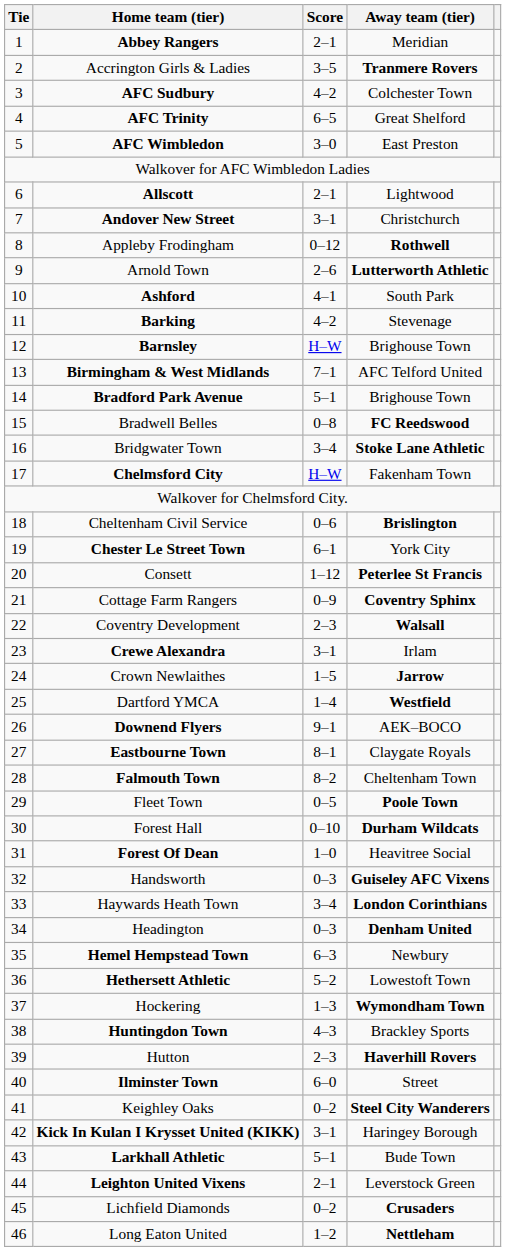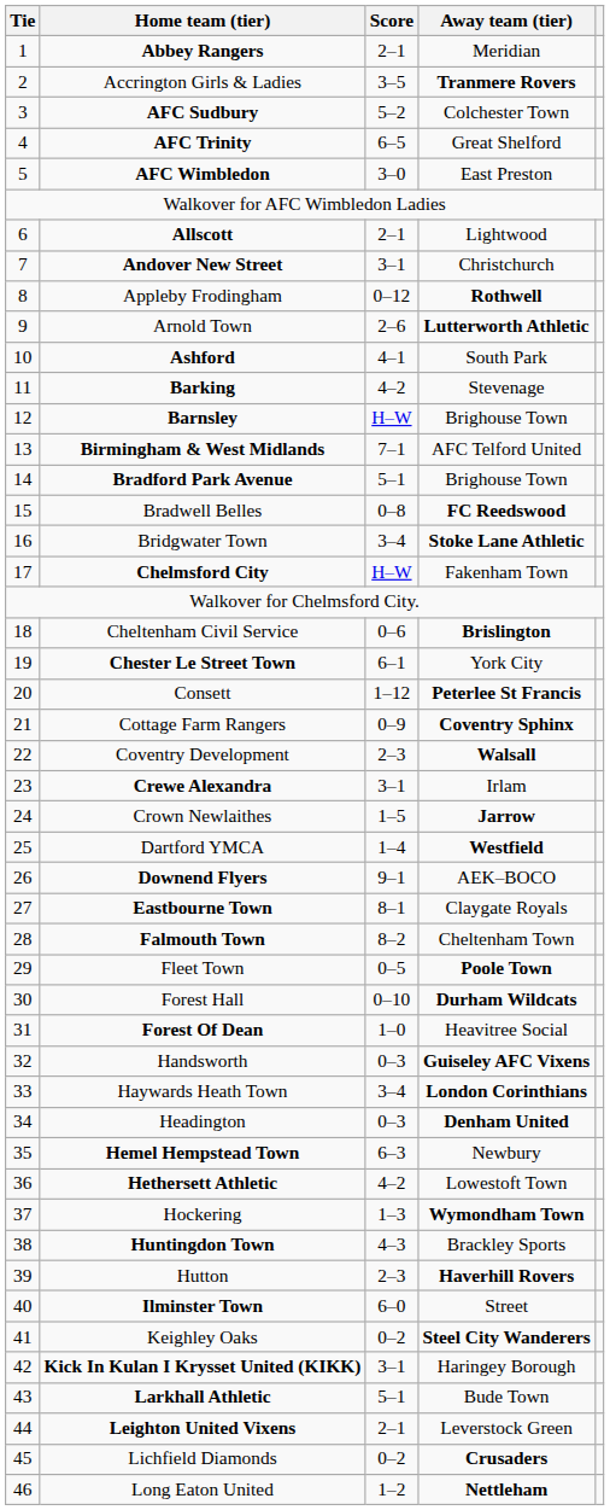 <table class="wikitable" style="text-align:center; font-size:85%">
 <tr>
 <th>Tie</th>
 <th>Home team (tier)</th>
 <th>Score</th>
 <th>Away team (tier)</th>
 <th></th>
 </tr>
 <tr>
 <td>1</td>
 <td><strong>Abbey Rangers</strong></td>
 <td>2–1 </td>
 <td>Meridian</td>
 <td></td>
 </tr>
 <tr>
 <td>2</td>
 <td>Accrington Girls & Ladies</td>
 <td>3–5</td>
 <td><strong>Tranmere Rovers</strong></td>
 <td></td>
 </tr>
 <tr>
 <td>3</td>
 <td><strong>AFC Sudbury</strong></td>
-<td>4–2</td>
+<td>5–2</td>
 <td>Colchester Town</td>
 <td></td>
 </tr>
 <tr>
 <td>4</td>
 <td><strong>AFC Trinity</strong></td>
 <td>6–5</td>
 <td>Great Shelford</td>
 <td></td>
 </tr>
 <tr>
 <td>5</td>
 <td><strong>AFC Wimbledon</strong></td>
 <td align="center">3–0</td>
 <td>East Preston</td>
 <td></td>
 </tr>
 <tr>
 <td colspan="5">Walkover for AFC Wimbledon Ladies</td>
 </tr>
 <tr>
 <td>6</td>
 <td><strong>Allscott</strong></td>
 <td>2–1</td>
 <td>Lightwood</td>
 <td></td>
 </tr>
 <tr>
 <td>7</td>
 <td><strong>Andover New Street</strong></td>
 <td>3–1</td>
 <td>Christchurch</td>
 <td></td>
 </tr>
 <tr>
 <td>8</td>
 <td>Appleby Frodingham</td>
 <td align="center">0–12</td>
 <td><strong>Rothwell</strong></td>
 <td></td>
 </tr>
 <tr>
 <td>9</td>
 <td>Arnold Town</td>
 <td>2–6</td>
 <td><strong>Lutterworth Athletic</strong></td>
 <td></td>
 </tr>
 <tr>
 <td>10</td>
 <td><strong>Ashford</strong></td>
 <td>4–1</td>
 <td>South Park</td>
 <td></td>
 </tr>
 <tr>
 <td>11</td>
 <td><strong>Barking</strong></td>
 <td>4–2</td>
 <td>Stevenage</td>
 <td></td>
 </tr>
 <tr>
 <td>12</td>
 <td><strong>Barnsley</strong></td>
 <td><a href='#'>H–W</a></td>
 <td>Brighouse Town</td>
 <td></td>
 </tr>
 <tr>
 <td>13</td>
 <td><strong>Birmingham & West Midlands</strong></td>
 <td>7–1</td>
 <td>AFC Telford United</td>
 <td></td>
 </tr>
 <tr>
 <td>14</td>
 <td><strong>Bradford Park Avenue</strong></td>
 <td>5–1</td>
 <td>Brighouse Town</td>
 <td></td>
 </tr>
 <tr>
 <td>15</td>
 <td>Bradwell Belles</td>
 <td>0–8</td>
 <td><strong>FC Reedswood</strong></td>
 <td></td>
 </tr>
 <tr>
 <td>16</td>
 <td>Bridgwater Town</td>
 <td>3–4</td>
 <td><strong>Stoke Lane Athletic</strong></td>
 <td></td>
 </tr>
 <tr>
 <td>17</td>
 <td><strong>Chelmsford City</strong></td>
 <td><a href='#'>H–W</a></td>
 <td>Fakenham Town</td>
 <td></td>
 </tr>
 <tr>
 <td colspan="5">Walkover for Chelmsford City.</td>
 </tr>
 <tr>
 <td>18</td>
 <td>Cheltenham Civil Service</td>
 <td>0–6</td>
 <td><strong>Brislington</strong></td>
 <td></td>
 </tr>
 <tr>
 <td>19</td>
 <td><strong>Chester Le Street Town</strong></td>
 <td>6–1</td>
 <td>York City</td>
 <td></td>
 </tr>
 <tr>
 <td>20</td>
 <td>Consett</td>
 <td>1–12</td>
 <td><strong>Peterlee St Francis</strong></td>
 <td></td>
 </tr>
 <tr>
 <td>21</td>
 <td>Cottage Farm Rangers</td>
 <td>0–9</td>
 <td><strong>Coventry Sphinx</strong></td>
 <td></td>
 </tr>
 <tr>
 <td>22</td>
 <td>Coventry Development</td>
 <td>2–3</td>
 <td><strong>Walsall</strong></td>
 <td></td>
 </tr>
 <tr>
 <td>23</td>
 <td><strong>Crewe Alexandra</strong></td>
 <td>3–1</td>
 <td>Irlam</td>
 <td></td>
 </tr>
 <tr>
 <td>24</td>
 <td>Crown Newlaithes</td>
 <td>1–5</td>
 <td><strong>Jarrow</strong></td>
 <td></td>
 </tr>
 <tr>
 <td>25</td>
 <td>Dartford YMCA</td>
 <td>1–4</td>
 <td><strong>Westfield</strong></td>
 <td></td>
 </tr>
 <tr>
 <td>26</td>
 <td><strong>Downend Flyers</strong></td>
 <td>9–1</td>
 <td>AEK–BOCO</td>
 <td></td>
 </tr>
 <tr>
 <td>27</td>
 <td><strong>Eastbourne Town</strong></td>
 <td>8–1</td>
 <td>Claygate Royals</td>
 <td></td>
 </tr>
 <tr>
 <td>28</td>
 <td><strong>Falmouth Town</strong></td>
 <td>8–2</td>
 <td>Cheltenham Town</td>
 <td></td>
 </tr>
 <tr>
 <td>29</td>
 <td>Fleet Town</td>
 <td>0–5</td>
 <td><strong>Poole Town</strong></td>
 <td></td>
 </tr>
 <tr>
 <td>30</td>
 <td>Forest Hall</td>
 <td>0–10</td>
 <td><strong>Durham Wildcats</strong></td>
 <td></td>
 </tr>
 <tr>
 <td>31</td>
 <td><strong>Forest Of Dean</strong></td>
 <td>1–0</td>
 <td>Heavitree Social</td>
 <td></td>
 </tr>
 <tr>
 <td>32</td>
 <td>Handsworth</td>
 <td>0–3</td>
 <td><strong>Guiseley AFC Vixens</strong></td>
 <td></td>
 </tr>
 <tr>
 <td>33</td>
 <td>Haywards Heath Town</td>
 <td>3–4</td>
 <td><strong>London Corinthians</strong></td>
 <td></td>
 </tr>
 <tr>
 <td>34</td>
 <td>Headington</td>
 <td>0–3</td>
 <td><strong>Denham United</strong></td>
 <td></td>
 </tr>
 <tr>
 <td>35</td>
 <td><strong>Hemel Hempstead Town</strong></td>
 <td>6–3</td>
 <td>Newbury</td>
 <td></td>
 </tr>
 <tr>
 <td>36</td>
 <td><strong>Hethersett Athletic</strong></td>
-<td>5–2</td>
+<td>4–2</td>
 <td>Lowestoft Town</td>
 <td></td>
 </tr>
 <tr>
 <td>37</td>
 <td>Hockering</td>
 <td>1–3</td>
 <td><strong>Wymondham Town</strong></td>
 <td></td>
 </tr>
 <tr>
 <td>38</td>
 <td><strong>Huntingdon Town</strong></td>
 <td>4–3</td>
 <td>Brackley Sports</td>
 <td></td>
 </tr>
 <tr>
 <td>39</td>
 <td>Hutton</td>
 <td>2–3</td>
 <td><strong>Haverhill Rovers</strong></td>
 <td></td>
 </tr>
 <tr>
 <td>40</td>
 <td><strong>Ilminster Town</strong></td>
 <td>6–0</td>
 <td>Street</td>
 <td></td>
 </tr>
 <tr>
 <td>41</td>
 <td>Keighley Oaks</td>
 <td>0–2</td>
 <td><strong>Steel City Wanderers</strong></td>
 <td></td>
 </tr>
 <tr>
 <td>42</td>
 <td><strong>Kick In Kulan I Krysset United (KIKK)</strong></td>
 <td>3–1</td>
 <td>Haringey Borough</td>
 <td></td>
 </tr>
 <tr>
 <td>43</td>
 <td><strong>Larkhall Athletic</strong></td>
 <td>5–1</td>
 <td>Bude Town</td>
 <td></td>
 </tr>
 <tr>
 <td>44</td>
 <td><strong>Leighton United Vixens</strong></td>
 <td>2–1</td>
 <td>Leverstock Green</td>
 <td></td>
 </tr>
 <tr>
 <td>45</td>
 <td>Lichfield Diamonds</td>
 <td>0–2</td>
 <td><strong>Crusaders</strong></td>
 <td></td>
 </tr>
 <tr>
 <td>46</td>
 <td>Long Eaton United</td>
 <td>1–2</td>
 <td><strong>Nettleham</strong></td>
 <td></td>
 </tr>
 </table>
